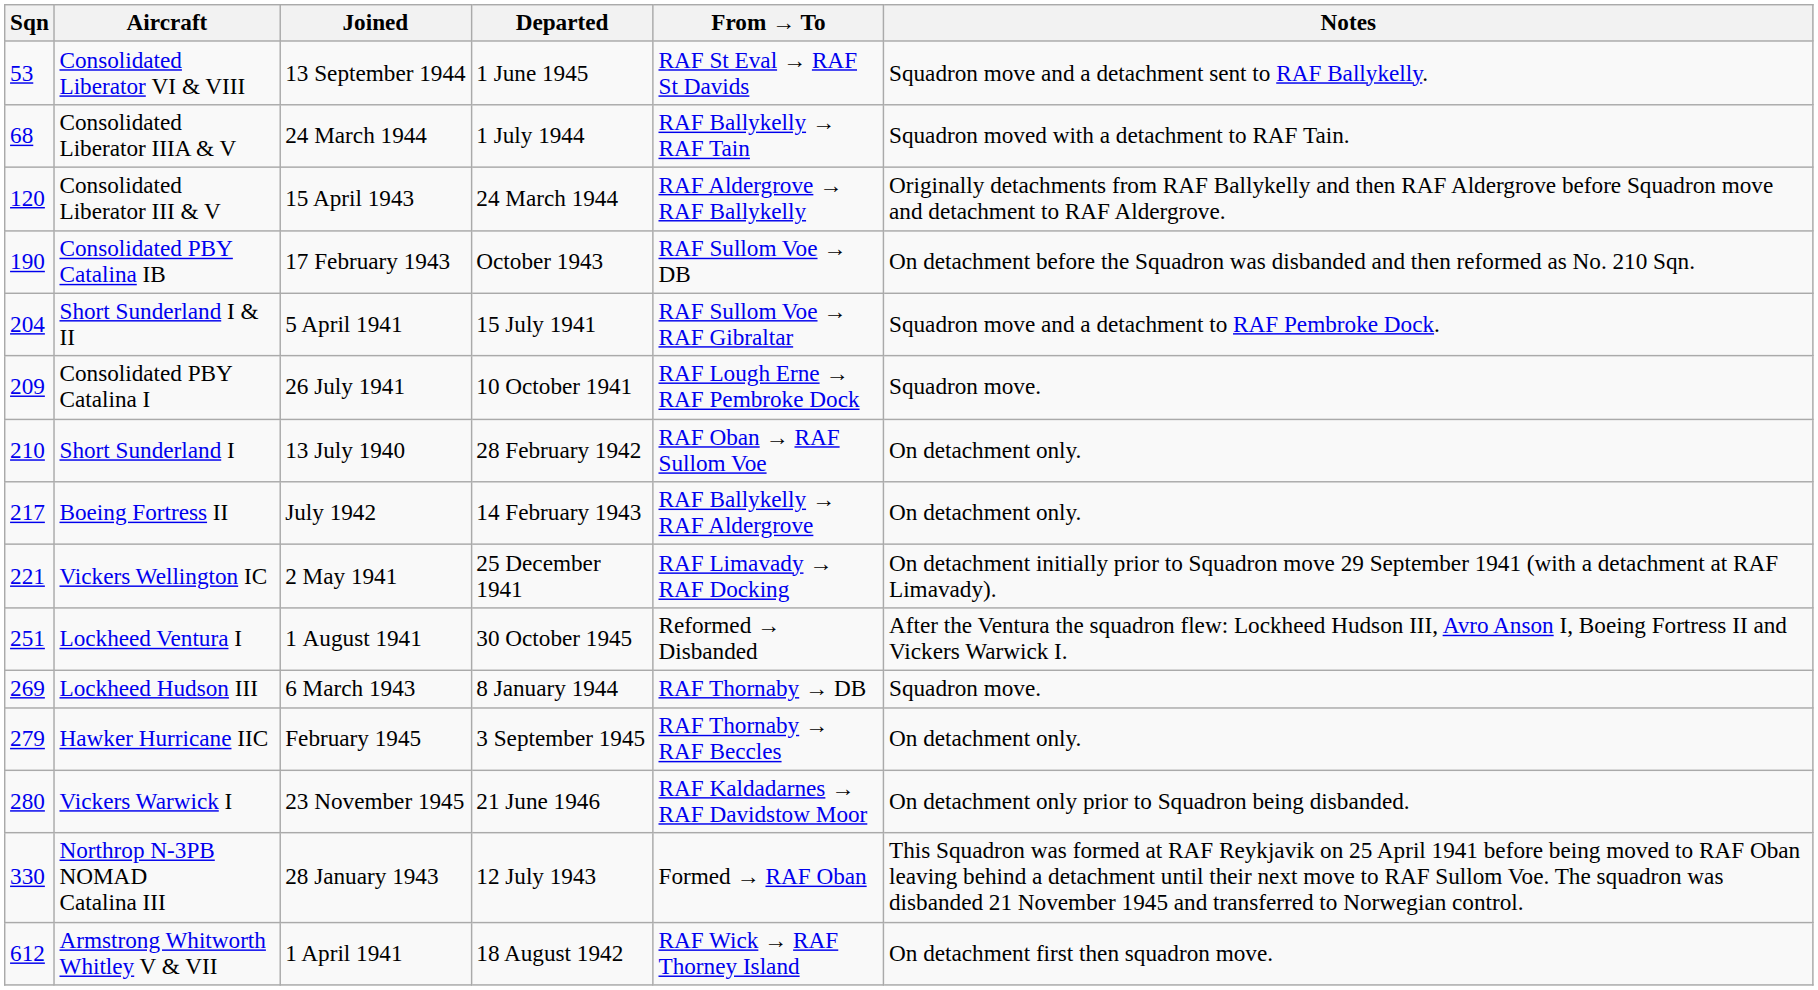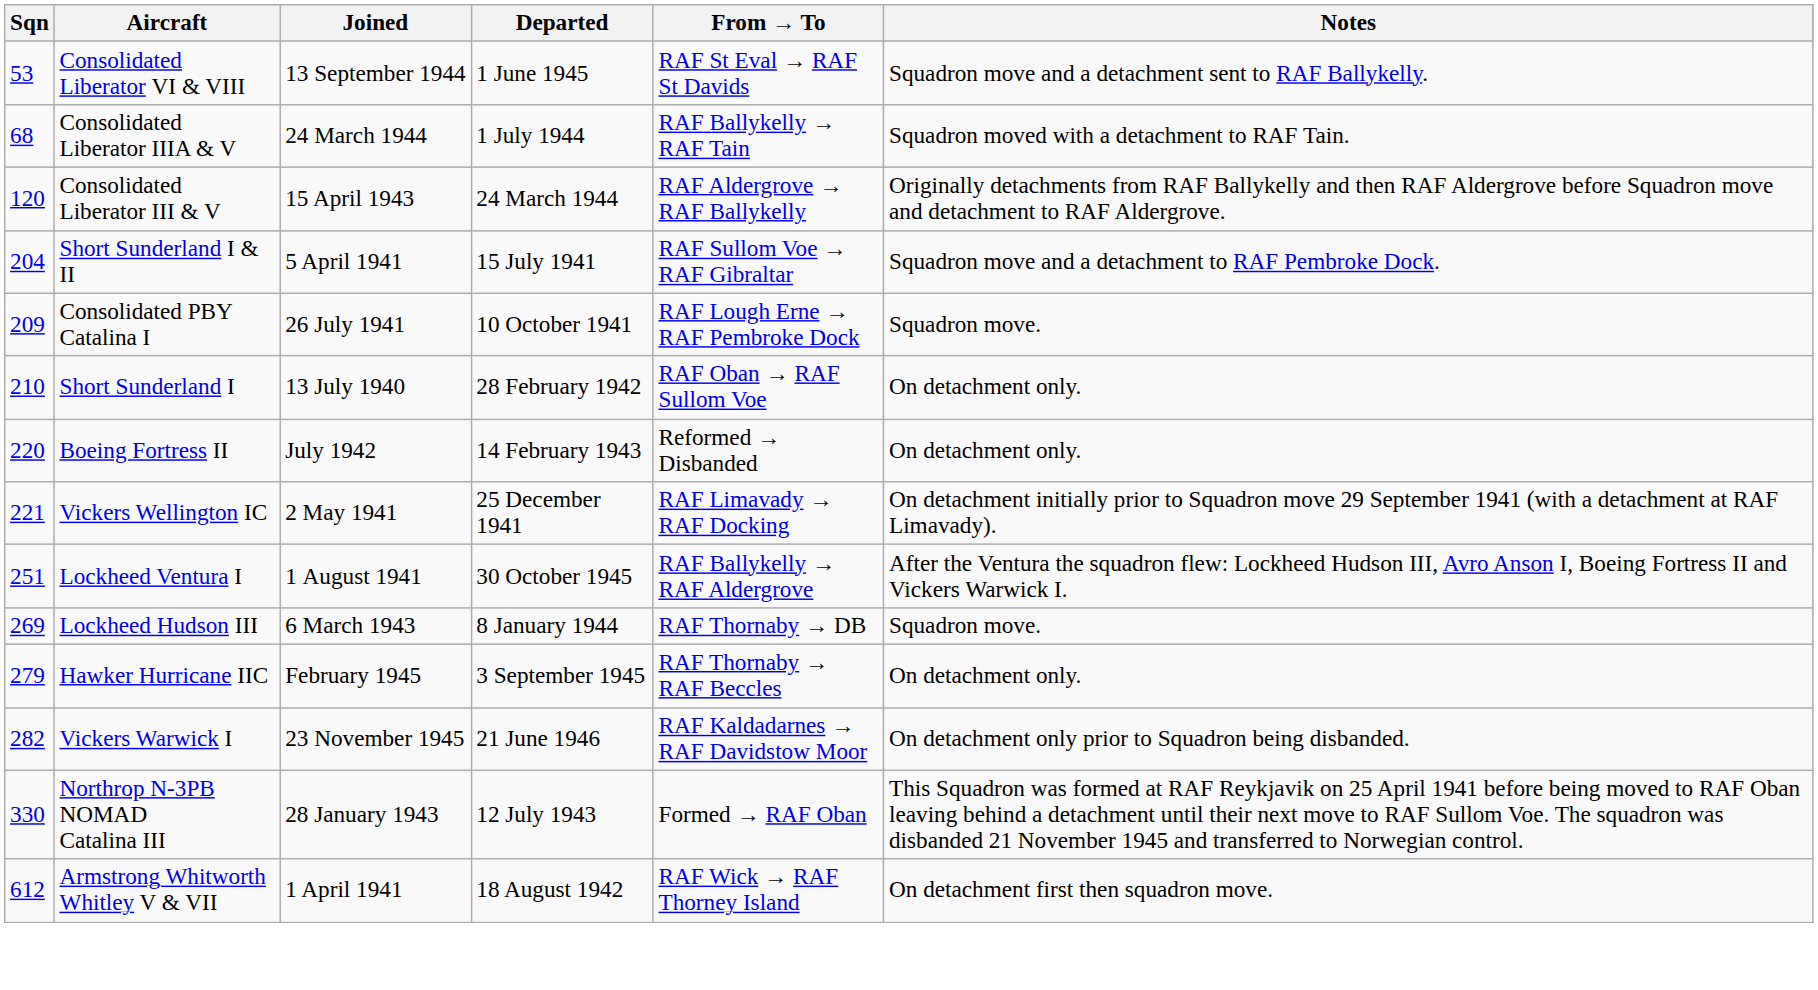 <table class="wikitable sortable" border="1">
 <tr>
 <th>Sqn</th>
 <th>Aircraft</th>
 <th>Joined</th>
 <th>Departed</th>
 <th>From → To</th>
 <th>Notes</th>
 </tr>
 <tr>
 <td><a href='#'>53</a></td>
 <td><a href='#'>Consolidated Liberator</a> VI & VIII</td>
 <td>13 September 1944</td>
 <td>1 June 1945</td>
 <td><a href='#'>RAF St Eval</a> → <a href='#'>RAF St Davids</a></td>
 <td>Squadron move and a detachment sent to <a href='#'>RAF Ballykelly</a>.</td>
 </tr>
 <tr>
 <td><a href='#'>68</a></td>
 <td>Consolidated Liberator IIIA & V</td>
 <td>24 March 1944</td>
 <td>1 July 1944</td>
 <td><a href='#'>RAF Ballykelly</a> → <a href='#'>RAF Tain</a></td>
 <td>Squadron moved with a detachment to RAF Tain.</td>
 </tr>
 <tr>
 <td><a href='#'>120</a></td>
 <td>Consolidated Liberator III & V</td>
 <td>15 April 1943</td>
 <td>24 March 1944</td>
 <td><a href='#'>RAF Aldergrove</a> → <a href='#'>RAF Ballykelly</a></td>
 <td>Originally detachments from RAF Ballykelly and then RAF Aldergrove before Squadron move and detachment to RAF Aldergrove.</td>
 </tr>
 <tr>
-<td><a href='#'>190</a></td>
-<td><a href='#'>Consolidated PBY Catalina</a> IB</td>
-<td>17 February 1943</td>
-<td>October 1943</td>
-<td><a href='#'>RAF Sullom Voe</a> → DB</td>
-<td>On detachment before the Squadron was disbanded and then reformed as No. 210 Sqn.</td>
-</tr>
-<tr>
 <td><a href='#'>204</a></td>
 <td><a href='#'>Short Sunderland</a> I & II</td>
 <td>5 April 1941</td>
 <td>15 July 1941</td>
 <td><a href='#'>RAF Sullom Voe</a> → <a href='#'>RAF Gibraltar</a></td>
 <td>Squadron move and a detachment to <a href='#'>RAF Pembroke Dock</a>.</td>
 </tr>
 <tr>
 <td><a href='#'>209</a></td>
 <td>Consolidated PBY Catalina I</td>
 <td>26 July 1941</td>
 <td>10 October 1941</td>
 <td><a href='#'>RAF Lough Erne</a> → <a href='#'>RAF Pembroke Dock</a></td>
 <td>Squadron move.</td>
 </tr>
 <tr>
 <td><a href='#'>210</a></td>
 <td><a href='#'>Short Sunderland</a> I</td>
 <td>13 July 1940</td>
 <td>28 February 1942</td>
 <td><a href='#'>RAF Oban</a> → <a href='#'>RAF Sullom Voe</a></td>
 <td>On detachment only.</td>
 </tr>
 <tr>
-<td><a href='#'>217</a></td>
+<td><a href='#'>220</a></td>
 <td><a href='#'>Boeing Fortress</a> II</td>
 <td>July 1942</td>
 <td>14 February 1943</td>
-<td><a href='#'>RAF Ballykelly</a> → <a href='#'>RAF Aldergrove</a></td>
+<td>Reformed → Disbanded</td>
 <td>On detachment only.</td>
 </tr>
 <tr>
 <td><a href='#'>221</a></td>
 <td><a href='#'>Vickers Wellington</a> IC</td>
 <td>2 May 1941</td>
 <td>25 December 1941</td>
 <td><a href='#'>RAF Limavady</a> → <a href='#'>RAF Docking</a></td>
 <td>On detachment initially prior to Squadron move 29 September 1941 (with a detachment at RAF Limavady).</td>
 </tr>
 <tr>
 <td><a href='#'>251</a></td>
 <td><a href='#'>Lockheed Ventura</a> I</td>
 <td>1 August 1941</td>
 <td>30 October 1945</td>
-<td>Reformed → Disbanded</td>
+<td><a href='#'>RAF Ballykelly</a> → <a href='#'>RAF Aldergrove</a></td>
 <td>After the Ventura the squadron flew: Lockheed Hudson III, <a href='#'>Avro Anson</a> I, Boeing Fortress II and Vickers Warwick I.</td>
 </tr>
 <tr>
 <td><a href='#'>269</a></td>
 <td><a href='#'>Lockheed Hudson</a> III</td>
 <td>6 March 1943</td>
 <td>8 January 1944</td>
 <td><a href='#'>RAF Thornaby</a> → DB</td>
 <td>Squadron move.</td>
 </tr>
 <tr>
 <td><a href='#'>279</a></td>
 <td><a href='#'>Hawker Hurricane</a> IIC</td>
 <td>February 1945</td>
 <td>3 September 1945</td>
 <td><a href='#'>RAF Thornaby</a> → <a href='#'>RAF Beccles</a></td>
 <td>On detachment only.</td>
 </tr>
 <tr>
-<td><a href='#'>280</a></td>
+<td><a href='#'>282</a></td>
 <td><a href='#'>Vickers Warwick</a> I</td>
 <td>23 November 1945</td>
 <td>21 June 1946</td>
 <td><a href='#'>RAF Kaldadarnes</a> → <a href='#'>RAF Davidstow Moor</a></td>
 <td>On detachment only prior to Squadron being disbanded.</td>
 </tr>
 <tr>
 <td><a href='#'>330</a></td>
 <td><a href='#'>Northrop N-3PB</a> NOMAD <br> Catalina III</td>
 <td>28 January 1943</td>
 <td>12 July 1943</td>
 <td>Formed → <a href='#'>RAF Oban</a></td>
 <td>This Squadron was formed at RAF Reykjavik on 25 April 1941 before being moved to RAF Oban leaving behind a detachment until their next move to RAF Sullom Voe. The squadron was disbanded 21 November 1945 and transferred to Norwegian control.</td>
 </tr>
 <tr>
 <td><a href='#'>612</a></td>
 <td><a href='#'>Armstrong Whitworth Whitley</a> V & VII</td>
 <td>1 April 1941</td>
 <td>18 August 1942</td>
 <td><a href='#'>RAF Wick</a> → <a href='#'>RAF Thorney Island</a></td>
 <td>On detachment first then squadron move.</td>
 </tr>
 </table>
